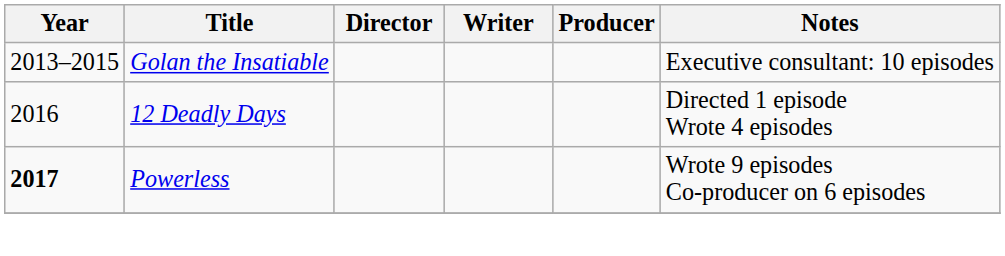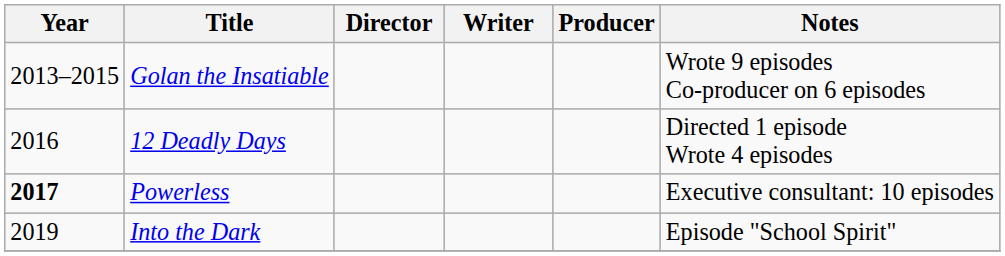 <table class="wikitable">
 <tr>
 <th>Year</th>
 <th>Title</th>
 <th width="65">Director</th>
 <th width="65">Writer</th>
 <th>Producer</th>
 <th>Notes</th>
 </tr>
 <tr>
 <td>2013–2015</td>
 <td style="text-align:left"><em><a href='#'>Golan the Insatiable</a></em></td>
 <td></td>
 <td></td>
 <td></td>
-<td>Executive consultant: 10 episodes</td>
+<td>Wrote 9 episodes<br>Co-producer on 6 episodes</td>
 </tr>
 <tr>
 <td>2016</td>
 <td style="text-align:left"><em><a href='#'>12 Deadly Days</a></em></td>
 <td></td>
 <td></td>
 <td></td>
 <td>Directed 1 episode<br>Wrote 4 episodes</td>
 </tr>
 <tr>
 <td><strong>2017</strong></td>
 <td style="text-align:left"><em><a href='#'>Powerless</a></em></td>
 <td></td>
 <td></td>
 <td></td>
-<td>Wrote 9 episodes<br>Co-producer on 6 episodes</td>
+<td>Executive consultant: 10 episodes</td>
+</tr>
+<tr>
+<td>2019</td>
+<td style="text-align:left"><em><a href='#'>Into the Dark</a></em></td>
+<td></td>
+<td></td>
+<td></td>
+<td>Episode "School Spirit"</td>
 </tr>
 <tr>
 </tr>
 </table>
